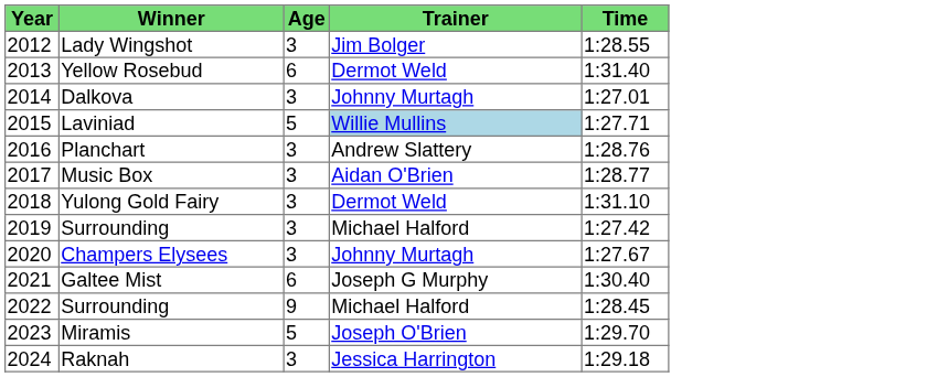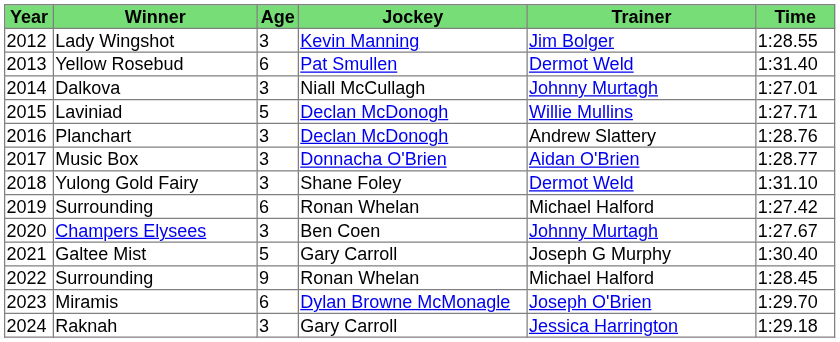 <table class = "sortable" | border="1" style="border-collapse: collapse; font-size:90%">
 <tr bgcolor="#77dd77" align="center">
 <th style="width:36px"><strong>Year</strong></th>
 <th style="width:160px"><strong>Winner</strong></th>
 <th style="width:30px"><strong>Age</strong></th>
+<th style="width:180px"><strong>Jockey</strong></th>
 <th style="width:180px"><strong>Trainer</strong></th>
 <th style="width:60px"><strong>Time</strong></th>
 </tr>
 <tr>
 <td>2012</td>
 <td>Lady Wingshot</td>
 <td>3</td>
+<td><a href='#'>Kevin Manning</a></td>
 <td><a href='#'>Jim Bolger</a></td>
 <td>1:28.55</td>
 </tr>
 <tr>
 <td>2013</td>
 <td>Yellow Rosebud</td>
 <td>6</td>
+<td><a href='#'>Pat Smullen</a></td>
 <td><a href='#'>Dermot Weld</a></td>
 <td>1:31.40</td>
 </tr>
 <tr>
 <td>2014</td>
 <td>Dalkova</td>
 <td>3</td>
+<td>Niall McCullagh</td>
 <td><a href='#'>Johnny Murtagh</a></td>
 <td>1:27.01</td>
 </tr>
 <tr>
 <td>2015</td>
 <td>Laviniad</td>
 <td>5</td>
-<td style="background: lightblue;"><a href='#'>Willie Mullins</a></td>
+<td><a href='#'>Declan McDonogh</a></td>
+<td><a href='#'>Willie Mullins</a></td>
 <td>1:27.71</td>
 </tr>
 <tr>
 <td>2016</td>
 <td>Planchart</td>
 <td>3</td>
+<td><a href='#'>Declan McDonogh</a></td>
 <td>Andrew Slattery</td>
 <td>1:28.76</td>
 </tr>
 <tr>
 <td>2017</td>
 <td>Music Box</td>
 <td>3</td>
+<td><a href='#'>Donnacha O'Brien</a></td>
 <td><a href='#'>Aidan O'Brien</a></td>
 <td>1:28.77</td>
 </tr>
 <tr>
 <td>2018</td>
 <td>Yulong Gold Fairy</td>
 <td>3</td>
+<td>Shane Foley</td>
 <td><a href='#'>Dermot Weld</a></td>
 <td>1:31.10</td>
 </tr>
 <tr>
 <td>2019</td>
 <td>Surrounding</td>
-<td>3</td>
+<td>6</td>
+<td>Ronan Whelan</td>
 <td>Michael Halford</td>
 <td>1:27.42</td>
 </tr>
 <tr>
 <td>2020</td>
 <td><a href='#'>Champers Elysees</a></td>
 <td>3</td>
+<td>Ben Coen</td>
 <td><a href='#'>Johnny Murtagh</a></td>
 <td>1:27.67</td>
 </tr>
 <tr>
 <td>2021</td>
 <td>Galtee Mist</td>
-<td>6</td>
+<td>5</td>
+<td>Gary Carroll</td>
 <td>Joseph G Murphy</td>
 <td>1:30.40</td>
 </tr>
 <tr>
 <td>2022</td>
 <td>Surrounding</td>
 <td>9</td>
+<td>Ronan Whelan</td>
 <td>Michael Halford</td>
 <td>1:28.45</td>
 </tr>
 <tr>
 <td>2023</td>
 <td>Miramis</td>
-<td>5</td>
+<td>6</td>
+<td><a href='#'>Dylan Browne McMonagle</a></td>
 <td><a href='#'>Joseph O'Brien</a></td>
 <td>1:29.70</td>
 </tr>
 <tr>
 <td>2024</td>
 <td>Raknah</td>
 <td>3</td>
+<td>Gary Carroll</td>
 <td><a href='#'>Jessica Harrington</a></td>
 <td>1:29.18</td>
 </tr>
 </table>
